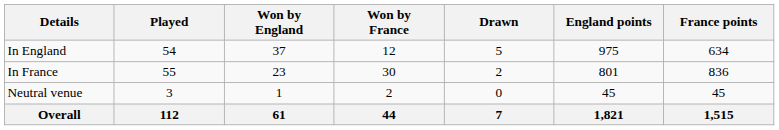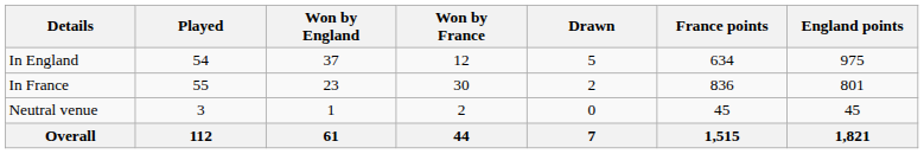 <table class="wikitable sortable">
 <tr>
 <th width="125">Details</th>
 <th width="125">Played</th>
 <th width="125">Won by<br>England</th>
 <th width="125">Won by<br>France</th>
 <th width="125">Drawn</th>
+<th width="125">France points</th>
 <th width="125">England points</th>
-<th width="125">France points</th>
 </tr>
 <tr>
 <td>In England</td>
 <td align=center>54</td>
 <td align=center>37</td>
 <td align=center>12</td>
 <td align=center>5</td>
+<td align=center>634</td>
 <td align=center>975</td>
-<td align=center>634</td>
 </tr>
 <tr>
 <td>In France</td>
 <td align=center>55</td>
 <td align=center>23</td>
 <td align=center>30</td>
 <td align=center>2</td>
+<td align=center>836</td>
 <td align=center>801</td>
-<td align=center>836</td>
 </tr>
 <tr>
 <td>Neutral venue</td>
 <td align=center>3</td>
 <td align=center>1</td>
 <td align=center>2</td>
 <td align=center>0</td>
 <td align=center>45</td>
 <td align=center>45</td>
 </tr>
 <tr class="sortbottom">
 <th align=center>Overall</th>
 <th align=center>112</th>
 <th align=center>61</th>
 <th align=center>44</th>
 <th align=center>7</th>
+<th align=center>1,515</th>
 <th align=center>1,821</th>
-<th align=center>1,515</th>
 </tr>
 </table>
